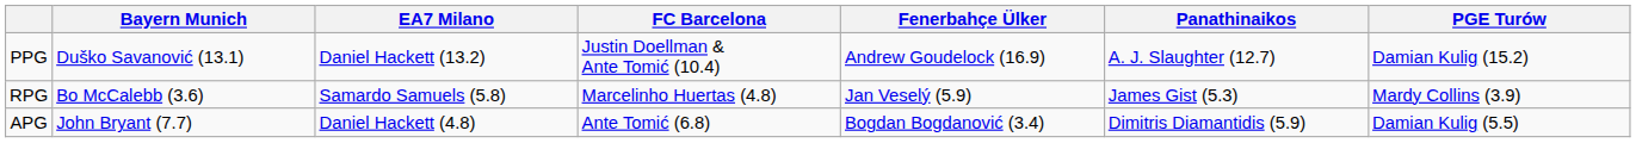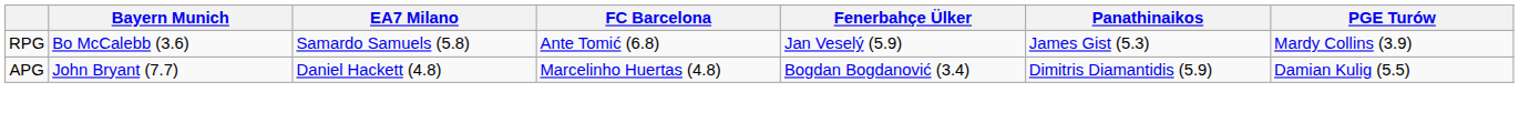 <table class="wikitable" style="text-align:center; font-size:85%">
 <tr>
 <th width=25></th>
 <th width=200> <a href='#'>Bayern Munich</a></th>
 <th width=200> <a href='#'>EA7 Milano</a></th>
 <th width=200> <a href='#'>FC Barcelona</a></th>
 <th width=200> <a href='#'>Fenerbahçe Ülker</a></th>
 <th width=200> <a href='#'>Panathinaikos</a></th>
 <th width=200> <a href='#'>PGE Turów</a></th>
 </tr>
 <tr style=>
-<td>PPG</td>
-<td align=left> <a href='#'>Duško Savanović</a> (13.1)</td>
-<td align=left> <a href='#'>Daniel Hackett</a> (13.2)</td>
-<td align=left> <a href='#'>Justin Doellman</a> & <br> <a href='#'>Ante Tomić</a> (10.4)</td>
-<td align=left> <a href='#'>Andrew Goudelock</a> (16.9)</td>
-<td align=left> <a href='#'>A. J. Slaughter</a> (12.7)</td>
-<td align=left> <a href='#'>Damian Kulig</a> (15.2)</td>
-</tr>
-<tr style=>
 <td>RPG</td>
 <td align=left> <a href='#'>Bo McCalebb</a> (3.6)</td>
 <td align=left> <a href='#'>Samardo Samuels</a> (5.8)</td>
-<td align=left> <a href='#'>Marcelinho Huertas</a> (4.8)</td>
+<td align=left> <a href='#'>Ante Tomić</a> (6.8)</td>
 <td align=left> <a href='#'>Jan Veselý</a> (5.9)</td>
 <td align=left> <a href='#'>James Gist</a> (5.3)</td>
 <td align=left> <a href='#'>Mardy Collins</a> (3.9)</td>
 </tr>
 <tr style=>
 <td>APG</td>
 <td align=left> <a href='#'>John Bryant</a> (7.7)</td>
 <td align=left> <a href='#'>Daniel Hackett</a> (4.8)</td>
-<td align=left> <a href='#'>Ante Tomić</a> (6.8)</td>
+<td align=left> <a href='#'>Marcelinho Huertas</a> (4.8)</td>
 <td align=left> <a href='#'>Bogdan Bogdanović</a> (3.4)</td>
 <td align=left> <a href='#'>Dimitris Diamantidis</a> (5.9)</td>
 <td align=left> <a href='#'>Damian Kulig</a> (5.5)</td>
 </tr>
 </table>
